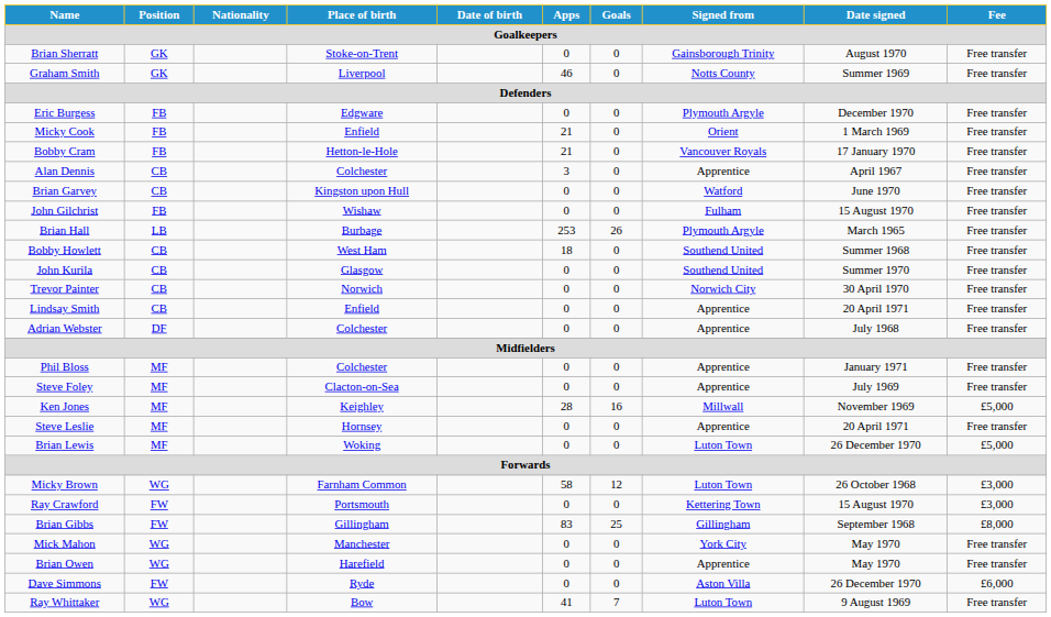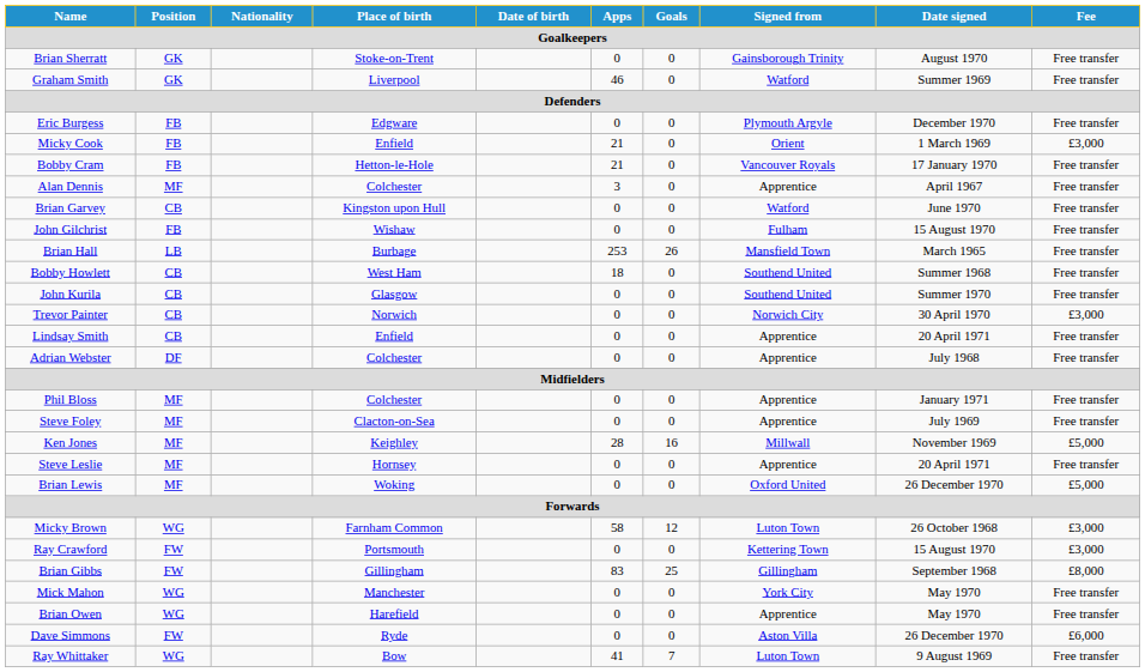 <table class="wikitable" style="text-align:center; font-size:90%; width:100%;">
 <tr>
 <th style="background:#2191CC; color:white; border:1px solid #F7C408; text-align:center;">Name</th>
 <th style="background:#2191CC; color:white; border:1px solid #F7C408; text-align:center;">Position</th>
 <th style="background:#2191CC; color:white; border:1px solid #F7C408; text-align:center;">Nationality</th>
 <th style="background:#2191CC; color:white; border:1px solid #F7C408; text-align:center;">Place of birth</th>
 <th style="background:#2191CC; color:white; border:1px solid #F7C408; text-align:center;">Date of birth</th>
 <th style="background:#2191CC; color:white; border:1px solid #F7C408; text-align:center;">Apps</th>
 <th style="background:#2191CC; color:white; border:1px solid #F7C408; text-align:center;">Goals</th>
 <th style="background:#2191CC; color:white; border:1px solid #F7C408; text-align:center;">Signed from</th>
 <th style="background:#2191CC; color:white; border:1px solid #F7C408; text-align:center;">Date signed</th>
 <th style="background:#2191CC; color:white; border:1px solid #F7C408; text-align:center;">Fee</th>
 </tr>
 <tr>
 <th colspan="12" style="background:#dcdcdc; text-align:center;">Goalkeepers</th>
 </tr>
 <tr>
 <td><a href='#'>Brian Sherratt</a></td>
 <td><a href='#'>GK</a></td>
 <td></td>
 <td><a href='#'>Stoke-on-Trent</a></td>
 <td></td>
 <td>0</td>
 <td>0</td>
 <td> <a href='#'>Gainsborough Trinity</a></td>
 <td>August 1970</td>
 <td>Free transfer</td>
 </tr>
 <tr>
 <td><a href='#'>Graham Smith</a></td>
 <td><a href='#'>GK</a></td>
 <td></td>
 <td><a href='#'>Liverpool</a></td>
 <td></td>
 <td>46</td>
 <td>0</td>
-<td> <a href='#'>Notts County</a></td>
+<td> <a href='#'>Watford</a></td>
 <td>Summer 1969</td>
 <td>Free transfer</td>
 </tr>
 <tr>
 <th colspan="12" style="background:#dcdcdc; text-align:center;">Defenders</th>
 </tr>
 <tr>
 <td><a href='#'>Eric Burgess</a></td>
 <td><a href='#'>FB</a></td>
 <td></td>
 <td><a href='#'>Edgware</a></td>
 <td></td>
 <td>0</td>
 <td>0</td>
 <td> <a href='#'>Plymouth Argyle</a></td>
 <td>December 1970</td>
 <td>Free transfer</td>
 </tr>
 <tr>
 <td><a href='#'>Micky Cook</a></td>
 <td><a href='#'>FB</a></td>
 <td></td>
 <td><a href='#'>Enfield</a></td>
 <td></td>
 <td>21</td>
 <td>0</td>
 <td> <a href='#'>Orient</a></td>
 <td>1 March 1969</td>
-<td>Free transfer</td>
+<td>£3,000</td>
 </tr>
 <tr>
 <td><a href='#'>Bobby Cram</a></td>
 <td><a href='#'>FB</a></td>
 <td></td>
 <td><a href='#'>Hetton-le-Hole</a></td>
 <td></td>
 <td>21</td>
 <td>0</td>
 <td> <a href='#'>Vancouver Royals</a></td>
 <td>17 January 1970</td>
 <td>Free transfer</td>
 </tr>
 <tr>
 <td><a href='#'>Alan Dennis</a></td>
-<td><a href='#'>CB</a></td>
+<td><a href='#'>MF</a></td>
 <td></td>
 <td><a href='#'>Colchester</a></td>
 <td></td>
 <td>3</td>
 <td>0</td>
 <td>Apprentice</td>
 <td>April 1967</td>
 <td>Free transfer</td>
 </tr>
 <tr>
 <td><a href='#'>Brian Garvey</a></td>
 <td><a href='#'>CB</a></td>
 <td></td>
 <td><a href='#'>Kingston upon Hull</a></td>
 <td></td>
 <td>0</td>
 <td>0</td>
 <td> <a href='#'>Watford</a></td>
 <td>June 1970</td>
 <td>Free transfer</td>
 </tr>
 <tr>
 <td><a href='#'>John Gilchrist</a></td>
 <td><a href='#'>FB</a></td>
 <td></td>
 <td><a href='#'>Wishaw</a></td>
 <td></td>
 <td>0</td>
 <td>0</td>
 <td> <a href='#'>Fulham</a></td>
 <td>15 August 1970</td>
 <td>Free transfer</td>
 </tr>
 <tr>
 <td><a href='#'>Brian Hall</a></td>
 <td><a href='#'>LB</a></td>
 <td></td>
 <td><a href='#'>Burbage</a></td>
 <td></td>
 <td>253</td>
 <td>26</td>
-<td> <a href='#'>Plymouth Argyle</a></td>
+<td> <a href='#'>Mansfield Town</a></td>
 <td>March 1965</td>
 <td>Free transfer</td>
 </tr>
 <tr>
 <td><a href='#'>Bobby Howlett</a></td>
 <td><a href='#'>CB</a></td>
 <td></td>
 <td><a href='#'>West Ham</a></td>
 <td></td>
 <td>18</td>
 <td>0</td>
 <td> <a href='#'>Southend United</a></td>
 <td>Summer 1968</td>
 <td>Free transfer</td>
 </tr>
 <tr>
 <td><a href='#'>John Kurila</a></td>
 <td><a href='#'>CB</a></td>
 <td></td>
 <td><a href='#'>Glasgow</a></td>
 <td></td>
 <td>0</td>
 <td>0</td>
 <td> <a href='#'>Southend United</a></td>
 <td>Summer 1970</td>
 <td>Free transfer</td>
 </tr>
 <tr>
 <td><a href='#'>Trevor Painter</a></td>
 <td><a href='#'>CB</a></td>
 <td></td>
 <td><a href='#'>Norwich</a></td>
 <td></td>
 <td>0</td>
 <td>0</td>
 <td> <a href='#'>Norwich City</a></td>
 <td>30 April 1970</td>
-<td>Free transfer</td>
+<td>£3,000</td>
 </tr>
 <tr>
 <td><a href='#'>Lindsay Smith</a></td>
 <td><a href='#'>CB</a></td>
 <td></td>
 <td><a href='#'>Enfield</a></td>
 <td></td>
 <td>0</td>
 <td>0</td>
 <td>Apprentice</td>
 <td>20 April 1971</td>
 <td>Free transfer</td>
 </tr>
 <tr>
 <td><a href='#'>Adrian Webster</a></td>
 <td><a href='#'>DF</a></td>
 <td></td>
 <td><a href='#'>Colchester</a></td>
 <td></td>
 <td>0</td>
 <td>0</td>
 <td>Apprentice</td>
 <td>July 1968</td>
 <td>Free transfer</td>
 </tr>
 <tr>
 <th colspan="12" style="background:#dcdcdc; text-align:center;">Midfielders</th>
 </tr>
 <tr>
 <td><a href='#'>Phil Bloss</a></td>
 <td><a href='#'>MF</a></td>
 <td></td>
 <td><a href='#'>Colchester</a></td>
 <td></td>
 <td>0</td>
 <td>0</td>
 <td>Apprentice</td>
 <td>January 1971</td>
 <td>Free transfer</td>
 </tr>
 <tr>
 <td><a href='#'>Steve Foley</a></td>
 <td><a href='#'>MF</a></td>
 <td></td>
 <td><a href='#'>Clacton-on-Sea</a></td>
 <td></td>
 <td>0</td>
 <td>0</td>
 <td>Apprentice</td>
 <td>July 1969</td>
 <td>Free transfer</td>
 </tr>
 <tr>
 <td><a href='#'>Ken Jones</a></td>
 <td><a href='#'>MF</a></td>
 <td></td>
 <td><a href='#'>Keighley</a></td>
 <td></td>
 <td>28</td>
 <td>16</td>
 <td> <a href='#'>Millwall</a></td>
 <td>November 1969</td>
 <td>£5,000</td>
 </tr>
 <tr>
 <td><a href='#'>Steve Leslie</a></td>
 <td><a href='#'>MF</a></td>
 <td></td>
 <td><a href='#'>Hornsey</a></td>
 <td></td>
 <td>0</td>
 <td>0</td>
 <td>Apprentice</td>
 <td>20 April 1971</td>
 <td>Free transfer</td>
 </tr>
 <tr>
 <td><a href='#'>Brian Lewis</a></td>
 <td><a href='#'>MF</a></td>
 <td></td>
 <td><a href='#'>Woking</a></td>
 <td></td>
 <td>0</td>
 <td>0</td>
-<td> <a href='#'>Luton Town</a></td>
+<td> <a href='#'>Oxford United</a></td>
 <td>26 December 1970</td>
 <td>£5,000</td>
 </tr>
 <tr>
 <th colspan="12" style="background:#dcdcdc; text-align:center;">Forwards</th>
 </tr>
 <tr>
 <td><a href='#'>Micky Brown</a></td>
 <td><a href='#'>WG</a></td>
 <td></td>
 <td><a href='#'>Farnham Common</a></td>
 <td></td>
 <td>58</td>
 <td>12</td>
 <td> <a href='#'>Luton Town</a></td>
 <td>26 October 1968</td>
 <td>£3,000</td>
 </tr>
 <tr>
 <td><a href='#'>Ray Crawford</a></td>
 <td><a href='#'>FW</a></td>
 <td></td>
 <td><a href='#'>Portsmouth</a></td>
 <td></td>
 <td>0</td>
 <td>0</td>
 <td> <a href='#'>Kettering Town</a></td>
 <td>15 August 1970</td>
 <td>£3,000</td>
 </tr>
 <tr>
 <td><a href='#'>Brian Gibbs</a></td>
 <td><a href='#'>FW</a></td>
 <td></td>
 <td><a href='#'>Gillingham</a></td>
 <td></td>
 <td>83</td>
 <td>25</td>
 <td> <a href='#'>Gillingham</a></td>
 <td>September 1968</td>
 <td>£8,000</td>
 </tr>
 <tr>
 <td><a href='#'>Mick Mahon</a></td>
 <td><a href='#'>WG</a></td>
 <td></td>
 <td><a href='#'>Manchester</a></td>
 <td></td>
 <td>0</td>
 <td>0</td>
 <td> <a href='#'>York City</a></td>
 <td>May 1970</td>
 <td>Free transfer</td>
 </tr>
 <tr>
 <td><a href='#'>Brian Owen</a></td>
 <td><a href='#'>WG</a></td>
 <td></td>
 <td><a href='#'>Harefield</a></td>
 <td></td>
 <td>0</td>
 <td>0</td>
 <td>Apprentice</td>
 <td>May 1970</td>
 <td>Free transfer</td>
 </tr>
 <tr>
 <td><a href='#'>Dave Simmons</a></td>
 <td><a href='#'>FW</a></td>
 <td></td>
 <td><a href='#'>Ryde</a></td>
 <td></td>
 <td>0</td>
 <td>0</td>
 <td> <a href='#'>Aston Villa</a></td>
 <td>26 December 1970</td>
 <td>£6,000</td>
 </tr>
 <tr>
 <td><a href='#'>Ray Whittaker</a></td>
 <td><a href='#'>WG</a></td>
 <td></td>
 <td><a href='#'>Bow</a></td>
 <td></td>
 <td>41</td>
 <td>7</td>
 <td> <a href='#'>Luton Town</a></td>
 <td>9 August 1969</td>
 <td>Free transfer</td>
 </tr>
 </table>
